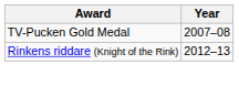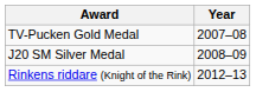 <table class="wikitable">
 <tr>
 <th>Award</th>
 <th>Year</th>
 </tr>
 <tr>
 <td>TV-Pucken Gold Medal</td>
 <td>2007–08</td>
 </tr>
 <tr>
+<td>J20 SM Silver Medal</td>
+<td>2008–09</td>
+</tr>
+<tr>
 <td><a href='#'>Rinkens riddare</a> <small>(Knight of the Rink)</small></td>
 <td>2012–13</td>
 </tr>
 </table>
